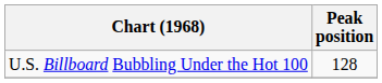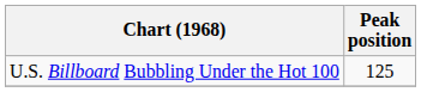 <table class="wikitable">
 <tr>
 <th>Chart (1968)</th>
 <th>Peak<br>position</th>
 </tr>
 <tr>
 <td>U.S. <em><a href='#'>Billboard</a></em> <a href='#'>Bubbling Under the Hot 100</a></td>
-<td style="text-align:center;">128</td>
+<td style="text-align:center;">125</td>
 </tr>
 <tr>
 </tr>
 </table>
